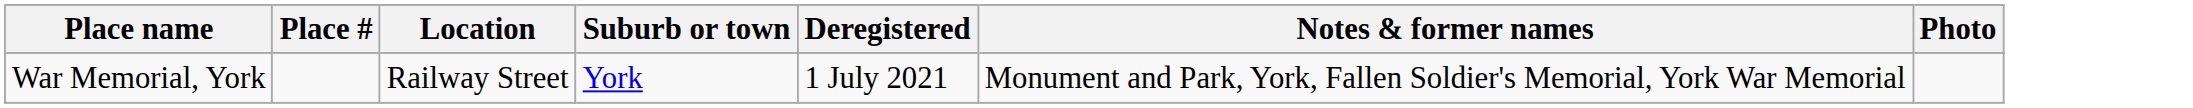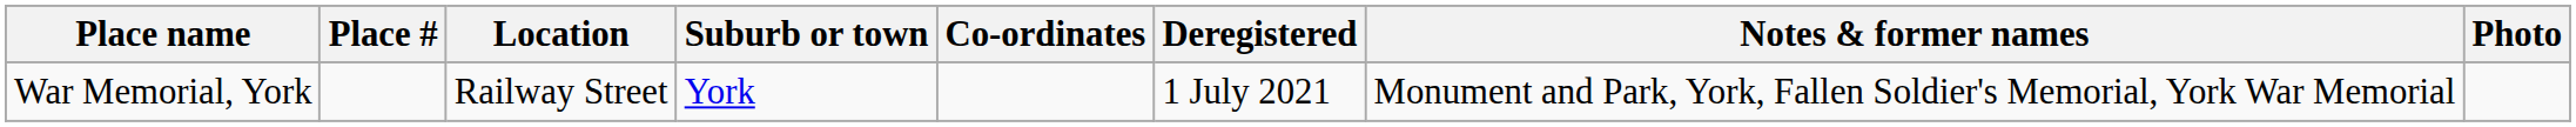 <table class="wikitable sortable">
 <tr>
 <th>Place name</th>
 <th>Place #</th>
 <th>Location</th>
 <th>Suburb or town</th>
+<th>Co-ordinates</th>
 <th>Deregistered</th>
 <th class="unsortable">Notes & former names</th>
 <th class="unsortable">Photo</th>
 </tr>
 <tr>
 <td>War Memorial, York</td>
 <td></td>
 <td>Railway Street</td>
 <td><a href='#'>York</a></td>
+<td></td>
 <td>1 July 2021</td>
 <td>Monument and Park, York, Fallen Soldier's Memorial, York War Memorial</td>
 <td></td>
 </tr>
 </table>
